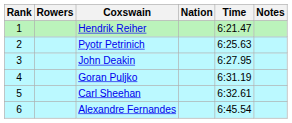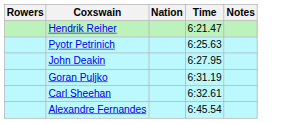 <table class="wikitable sortable" style="text-align:center">
 <tr>
-<th>Rank</th>
 <th>Rowers</th>
 <th>Coxswain</th>
 <th>Nation</th>
 <th>Time</th>
 <th>Notes</th>
 </tr>
 <tr bgcolor=bbf3bb>
-<td>1</td>
 <td align=left data-sort-value="Brudel, Ralf"></td>
 <td align=left data-sort-value="Reiher, Hendrik"><a href='#'>Hendrik Reiher</a></td>
 <td align=left></td>
 <td>6:21.47</td>
 <td></td>
 </tr>
 <tr bgcolor=bbf9ff>
-<td>2</td>
 <td align=left data-sort-value="But, Veniamin"></td>
 <td align=left data-sort-value="Petrinich, Pyotr"><a href='#'>Pyotr Petrinich</a></td>
 <td align=left></td>
 <td>6:25.63</td>
 <td></td>
 </tr>
 <tr bgcolor=bbf9ff>
-<td>3</td>
 <td align=left data-sort-value="Mulkerrins, Peter"></td>
 <td align=left data-sort-value="Deakin, John"><a href='#'>John Deakin</a></td>
 <td align=left></td>
 <td>6:27.95</td>
 <td></td>
 </tr>
 <tr bgcolor=bbf9ff>
-<td>4</td>
 <td align=left data-sort-value="Marušić, Sead"></td>
 <td align=left data-sort-value="Puljko, Goran"><a href='#'>Goran Puljko</a></td>
 <td align=left></td>
 <td>6:31.19</td>
 <td></td>
 </tr>
 <tr bgcolor=bbf9ff>
-<td>5</td>
 <td align=left data-sort-value="Coventry, Bill"></td>
 <td align=left data-sort-value="Sheehan, Carl"><a href='#'>Carl Sheehan</a></td>
 <td align=left></td>
 <td>6:32.61</td>
 <td></td>
 </tr>
 <tr bgcolor=bbf9ff>
-<td>6</td>
 <td align=left data-sort-value="Leite, Cleber"></td>
 <td align=left data-sort-value="Fernandes, Alexandre"><a href='#'>Alexandre Fernandes</a></td>
 <td align=left></td>
 <td>6:45.54</td>
 <td></td>
 </tr>
 </table>
